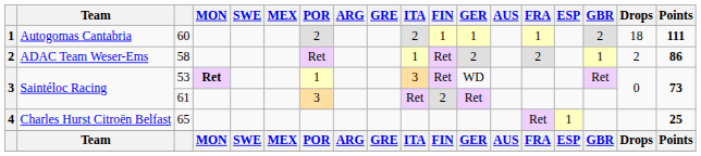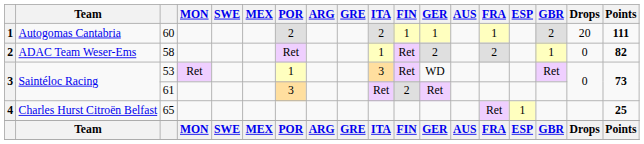 <table class="wikitable" style="font-size: 85%; text-align: center;">
 <tr valign="top">
 <th valign="middle"></th>
 <th valign="middle">Team</th>
 <th valign="middle"></th>
 <th><a href='#'>MON</a><br></th>
 <th><a href='#'>SWE</a><br></th>
 <th><a href='#'>MEX</a><br></th>
 <th><a href='#'>POR</a><br></th>
 <th><a href='#'>ARG</a><br></th>
 <th><a href='#'>GRE</a><br></th>
 <th><a href='#'>ITA</a><br></th>
 <th><a href='#'>FIN</a><br></th>
 <th><a href='#'>GER</a><br></th>
 <th><a href='#'>AUS</a><br></th>
 <th><a href='#'>FRA</a><br></th>
 <th><a href='#'>ESP</a><br></th>
 <th><a href='#'>GBR</a><br></th>
 <th valign="middle">Drops</th>
 <th valign="middle">Points</th>
 </tr>
 <tr>
 <th>1</th>
 <td align="left"> <a href='#'>Autogomas Cantabria</a></td>
 <td>60</td>
 <td></td>
 <td></td>
 <td></td>
 <td style="background:#dfdfdf;">2</td>
 <td></td>
 <td></td>
 <td style="background:#dfdfdf;">2</td>
 <td style="background:#ffffbf;">1</td>
 <td style="background:#ffffbf;">1</td>
 <td></td>
 <td style="background:#ffffbf;">1</td>
 <td></td>
 <td style="background:#dfdfdf;">2</td>
-<td>18</td>
+<td>20</td>
 <td><strong>111</strong></td>
 </tr>
 <tr>
 <th>2</th>
 <td align="left"> <a href='#'>ADAC Team Weser-Ems</a></td>
 <td>58</td>
 <td></td>
 <td></td>
 <td></td>
 <td style="background:#efcfff;">Ret</td>
 <td></td>
 <td></td>
 <td style="background:#ffffbf;">1</td>
 <td style="background:#efcfff;">Ret</td>
 <td style="background:#dfdfdf;">2</td>
 <td></td>
 <td style="background:#dfdfdf;">2</td>
 <td></td>
 <td style="background:#ffffbf;">1</td>
-<td>2</td>
-<td><strong>86</strong></td>
+<td>0</td>
+<td><strong>82</strong></td>
 </tr>
 <tr>
 <th rowspan="2">3</th>
 <td rowspan="2" align="left"> <a href='#'>Saintéloc Racing</a></td>
 <td>53</td>
-<td style="background:#efcfff;"><strong>Ret</strong></td>
+<td style="background:#efcfff;">Ret</td>
 <td></td>
 <td></td>
 <td style="background:#ffffbf;">1</td>
 <td></td>
 <td></td>
 <td style="background:#ffdf9f;">3</td>
 <td style="background:#efcfff;">Ret</td>
 <td>WD</td>
 <td></td>
 <td></td>
 <td></td>
 <td style="background:#efcfff;">Ret</td>
 <td rowspan="2">0</td>
 <td rowspan="2"><strong>73</strong></td>
 </tr>
 <tr>
 <td>61</td>
 <td></td>
 <td></td>
 <td></td>
 <td style="background:#ffdf9f;">3</td>
 <td></td>
 <td></td>
 <td style="background:#efcfff;">Ret</td>
 <td style="background:#dfdfdf;">2</td>
 <td style="background:#efcfff;">Ret</td>
 <td></td>
 <td></td>
 <td></td>
 <td></td>
 </tr>
 <tr>
 <th>4</th>
 <td align="left"> <a href='#'>Charles Hurst Citroën Belfast</a></td>
 <td>65</td>
 <td></td>
 <td></td>
 <td></td>
 <td></td>
 <td></td>
 <td></td>
 <td></td>
 <td></td>
 <td></td>
 <td></td>
 <td style="background:#efcfff;">Ret</td>
 <td style="background:#ffffbf;">1</td>
 <td></td>
 <td></td>
 <td><strong>25</strong></td>
 </tr>
 <tr>
 </tr>
 <tr valign="top">
 <th valign="middle"></th>
 <th valign="middle">Team</th>
 <th valign="middle"></th>
 <th><a href='#'>MON</a><br></th>
 <th><a href='#'>SWE</a><br></th>
 <th><a href='#'>MEX</a><br></th>
 <th><a href='#'>POR</a><br></th>
 <th><a href='#'>ARG</a><br></th>
 <th><a href='#'>GRE</a><br></th>
 <th><a href='#'>ITA</a><br></th>
 <th><a href='#'>FIN</a><br></th>
 <th><a href='#'>GER</a><br></th>
 <th><a href='#'>AUS</a><br></th>
 <th><a href='#'>FRA</a><br></th>
 <th><a href='#'>ESP</a><br></th>
 <th><a href='#'>GBR</a><br></th>
 <th valign="middle">Drops</th>
 <th valign="middle">Points</th>
 </tr>
 <tr>
 </tr>
 </table>
